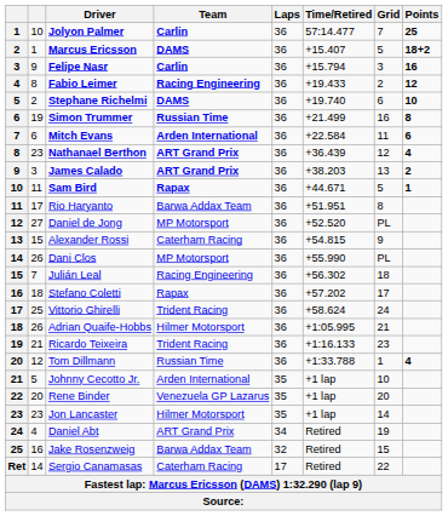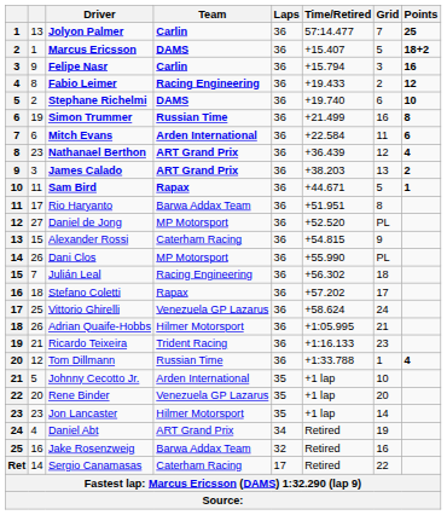 <table class="wikitable" style="font-size:85%">
 <tr>
 <th></th>
 <th></th>
 <th>Driver</th>
 <th>Team</th>
 <th>Laps</th>
 <th>Time/Retired</th>
 <th>Grid</th>
 <th>Points</th>
 </tr>
 <tr>
 <th>1</th>
-<td>10</td>
+<td>13</td>
 <td> <strong><a href='#'>Jolyon Palmer</a></strong></td>
 <td><strong><a href='#'>Carlin</a></strong></td>
 <td>36</td>
 <td>57:14.477</td>
 <td>7</td>
 <td><strong>25</strong></td>
 </tr>
 <tr>
 <th>2</th>
 <td>1</td>
 <td> <strong><a href='#'>Marcus Ericsson</a></strong></td>
 <td><strong><a href='#'>DAMS</a></strong></td>
 <td>36</td>
 <td>+15.407</td>
 <td>5</td>
 <td><strong>18+2</strong></td>
 </tr>
 <tr>
 <th>3</th>
 <td>9</td>
 <td> <strong><a href='#'>Felipe Nasr</a></strong></td>
 <td><strong><a href='#'>Carlin</a></strong></td>
 <td>36</td>
 <td>+15.794</td>
 <td>3</td>
 <td><strong>16</strong></td>
 </tr>
 <tr>
 <th>4</th>
 <td>8</td>
 <td> <strong><a href='#'>Fabio Leimer</a></strong></td>
 <td><strong><a href='#'>Racing Engineering</a></strong></td>
 <td>36</td>
 <td>+19.433</td>
 <td>2</td>
 <td><strong>12</strong></td>
 </tr>
 <tr>
 <th>5</th>
 <td>2</td>
 <td> <strong><a href='#'>Stephane Richelmi</a></strong></td>
 <td><strong><a href='#'>DAMS</a></strong></td>
 <td>36</td>
 <td>+19.740</td>
 <td>6</td>
 <td><strong>10</strong></td>
 </tr>
 <tr>
 <th>6</th>
 <td>19</td>
 <td> <strong><a href='#'>Simon Trummer</a></strong></td>
 <td><strong><a href='#'>Russian Time</a></strong></td>
 <td>36</td>
 <td>+21.499</td>
 <td>16</td>
 <td><strong>8</strong></td>
 </tr>
 <tr>
 <th>7</th>
 <td>6</td>
 <td> <strong><a href='#'>Mitch Evans</a></strong></td>
 <td><strong><a href='#'>Arden International</a></strong></td>
 <td>36</td>
 <td>+22.584</td>
 <td>11</td>
 <td><strong>6</strong></td>
 </tr>
 <tr>
 <th>8</th>
 <td>23</td>
 <td> <strong><a href='#'>Nathanael Berthon</a></strong></td>
 <td><strong><a href='#'>ART Grand Prix</a></strong></td>
 <td>36</td>
 <td>+36.439</td>
 <td>12</td>
 <td><strong>4</strong></td>
 </tr>
 <tr>
 <th>9</th>
 <td>3</td>
 <td> <strong><a href='#'>James Calado</a></strong></td>
 <td><strong><a href='#'>ART Grand Prix</a></strong></td>
 <td>36</td>
 <td>+38.203</td>
 <td>13</td>
 <td><strong>2</strong></td>
 </tr>
 <tr>
 <th>10</th>
 <td>11</td>
 <td> <strong><a href='#'>Sam Bird</a></strong></td>
 <td><strong><a href='#'>Rapax</a></strong></td>
 <td>36</td>
 <td>+44.671</td>
 <td>5</td>
 <td><strong>1</strong></td>
 </tr>
 <tr>
 <th>11</th>
 <td>17</td>
 <td> <a href='#'>Rio Haryanto</a></td>
 <td><a href='#'>Barwa Addax Team</a></td>
 <td>36</td>
 <td>+51.951</td>
 <td>8</td>
 <td></td>
 </tr>
 <tr>
 <th>12</th>
 <td>27</td>
 <td> <a href='#'>Daniel de Jong</a></td>
 <td><a href='#'>MP Motorsport</a></td>
 <td>36</td>
 <td>+52.520</td>
 <td>PL</td>
 <td></td>
 </tr>
 <tr>
 <th>13</th>
 <td>15</td>
 <td> <a href='#'>Alexander Rossi</a></td>
 <td><a href='#'>Caterham Racing</a></td>
 <td>36</td>
 <td>+54.815</td>
 <td>9</td>
 <td></td>
 </tr>
 <tr>
 <th>14</th>
 <td>26</td>
 <td> <a href='#'>Dani Clos</a></td>
 <td><a href='#'>MP Motorsport</a></td>
 <td>36</td>
 <td>+55.990</td>
 <td>PL</td>
 <td></td>
 </tr>
 <tr>
 <th>15</th>
 <td>7</td>
 <td> <a href='#'>Julián Leal</a></td>
 <td><a href='#'>Racing Engineering</a></td>
 <td>36</td>
 <td>+56.302</td>
 <td>18</td>
 <td></td>
 </tr>
 <tr>
 <th>16</th>
 <td>18</td>
 <td> <a href='#'>Stefano Coletti</a></td>
 <td><a href='#'>Rapax</a></td>
 <td>36</td>
 <td>+57.202</td>
 <td>17</td>
 <td></td>
 </tr>
 <tr>
 <th>17</th>
 <td>25</td>
 <td> <a href='#'>Vittorio Ghirelli</a></td>
-<td><a href='#'>Trident Racing</a></td>
+<td><a href='#'>Venezuela GP Lazarus</a></td>
 <td>36</td>
 <td>+58.624</td>
 <td>24</td>
 <td></td>
 </tr>
 <tr>
 <th>18</th>
 <td>26</td>
 <td> <a href='#'>Adrian Quaife-Hobbs</a></td>
 <td><a href='#'>Hilmer Motorsport</a></td>
 <td>36</td>
 <td>+1:05.995</td>
 <td>21</td>
 <td></td>
 </tr>
 <tr>
 <th>19</th>
 <td>21</td>
 <td> <a href='#'>Ricardo Teixeira</a></td>
 <td><a href='#'>Trident Racing</a></td>
 <td>36</td>
 <td>+1:16.133</td>
 <td>23</td>
 <td></td>
 </tr>
 <tr>
 <th>20</th>
 <td>12</td>
 <td> <a href='#'>Tom Dillmann</a></td>
 <td><a href='#'>Russian Time</a></td>
 <td>36</td>
 <td>+1:33.788</td>
 <td>1</td>
 <td><strong>4</strong></td>
 </tr>
 <tr>
 <th>21</th>
 <td>5</td>
 <td> <a href='#'>Johnny Cecotto Jr.</a></td>
 <td><a href='#'>Arden International</a></td>
 <td>35</td>
 <td>+1 lap</td>
 <td>10</td>
 <td></td>
 </tr>
 <tr>
 <th>22</th>
 <td>20</td>
 <td> <a href='#'>Rene Binder</a></td>
 <td><a href='#'>Venezuela GP Lazarus</a></td>
 <td>35</td>
 <td>+1 lap</td>
 <td>20</td>
 <td></td>
 </tr>
 <tr>
 <th>23</th>
 <td>23</td>
 <td> <a href='#'>Jon Lancaster</a></td>
 <td><a href='#'>Hilmer Motorsport</a></td>
 <td>35</td>
 <td>+1 lap</td>
 <td>14</td>
 <td></td>
 </tr>
 <tr>
 <th>24</th>
 <td>4</td>
 <td> <a href='#'>Daniel Abt</a></td>
 <td><a href='#'>ART Grand Prix</a></td>
 <td>34</td>
 <td>Retired</td>
 <td>19</td>
 <td></td>
 </tr>
 <tr>
 <th>25</th>
 <td>16</td>
 <td> <a href='#'>Jake Rosenzweig</a></td>
 <td><a href='#'>Barwa Addax Team</a></td>
 <td>32</td>
 <td>Retired</td>
-<td>15</td>
+<td>16</td>
 <td></td>
 </tr>
 <tr>
 <th>Ret</th>
 <td>14</td>
 <td> <a href='#'>Sergio Canamasas</a></td>
 <td><a href='#'>Caterham Racing</a></td>
 <td>17</td>
 <td>Retired</td>
 <td>22</td>
 <td></td>
 </tr>
 <tr>
 <th colspan=8>Fastest lap: <a href='#'>Marcus Ericsson</a> (<a href='#'>DAMS</a>) 1:32.290 (lap 9)</th>
 </tr>
 <tr>
 <th colspan="8">Source:</th>
 </tr>
 </table>
